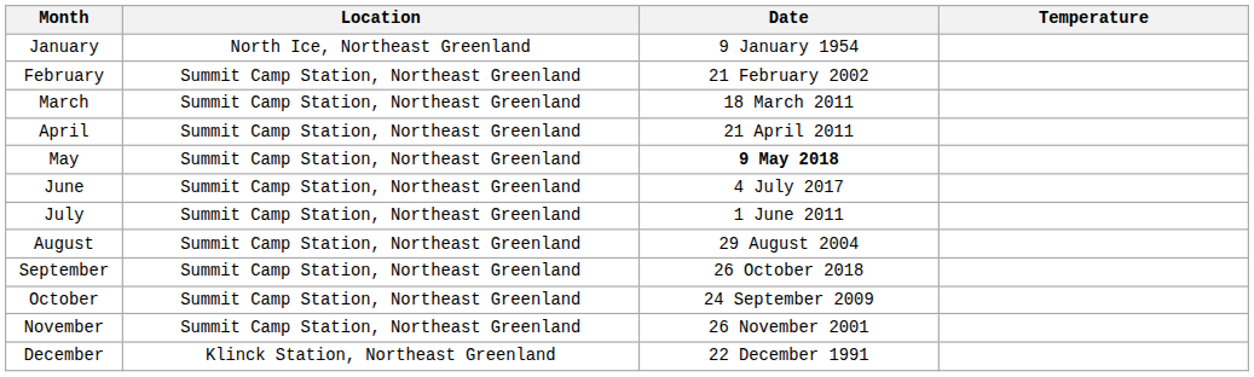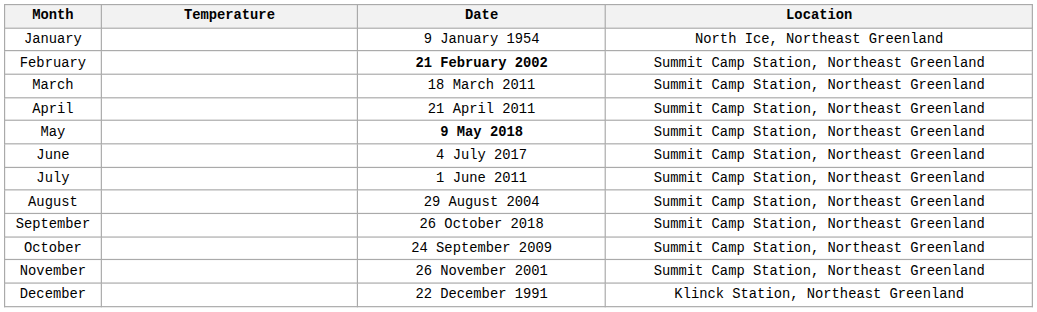 <table class="wikitable" style="font-size:90%; text-align:center; background: #FFFFFF">
 <tr>
 <th width=80 style=background: #FF0000>Month</th>
+<th width=250 style=background: #FF0000>Temperature</th>
+<th width=245 style=background: #FF0000>Date</th>
 <th width=440 style=background: #FF0000>Location</th>
-<th width=245 style=background: #FF0000>Date</th>
-<th width=250 style=background: #FF0000>Temperature</th>
 </tr>
 <tr>
 <td>January</td>
+<td></td>
+<td>9 January 1954</td>
 <td>North Ice, Northeast Greenland</td>
-<td>9 January 1954</td>
-<td></td>
 </tr>
 <tr>
 <td>February</td>
+<td></td>
+<td><strong>21 February 2002</strong></td>
 <td>Summit Camp Station, Northeast Greenland</td>
-<td>21 February 2002</td>
-<td></td>
 </tr>
 <tr>
 <td>March</td>
+<td></td>
+<td>18 March 2011</td>
 <td>Summit Camp Station, Northeast Greenland</td>
-<td>18 March 2011</td>
-<td></td>
 </tr>
 <tr>
 <td>April</td>
+<td></td>
+<td>21 April 2011</td>
 <td>Summit Camp Station, Northeast Greenland</td>
-<td>21 April 2011</td>
-<td></td>
 </tr>
 <tr>
 <td>May</td>
+<td></td>
+<td><strong>9 May 2018</strong></td>
 <td>Summit Camp Station, Northeast Greenland</td>
-<td><strong>9 May 2018</strong></td>
-<td></td>
 </tr>
 <tr>
 <td>June</td>
+<td></td>
+<td>4 July 2017</td>
 <td>Summit Camp Station, Northeast Greenland</td>
-<td>4 July 2017</td>
-<td></td>
 </tr>
 <tr>
 <td>July</td>
+<td></td>
+<td>1 June 2011</td>
 <td>Summit Camp Station, Northeast Greenland</td>
-<td>1 June 2011</td>
-<td></td>
 </tr>
 <tr>
 <td>August</td>
+<td></td>
+<td>29 August 2004</td>
 <td>Summit Camp Station, Northeast Greenland</td>
-<td>29 August 2004</td>
-<td></td>
 </tr>
 <tr>
 <td>September</td>
+<td></td>
+<td>26 October 2018</td>
 <td>Summit Camp Station, Northeast Greenland</td>
-<td>26 October 2018</td>
-<td></td>
 </tr>
 <tr>
 <td>October</td>
+<td></td>
+<td>24 September 2009</td>
 <td>Summit Camp Station, Northeast Greenland</td>
-<td>24 September 2009</td>
-<td></td>
 </tr>
 <tr>
 <td>November</td>
+<td></td>
+<td>26 November 2001</td>
 <td>Summit Camp Station, Northeast Greenland</td>
-<td>26 November 2001</td>
-<td></td>
 </tr>
 <tr>
 <td>December</td>
+<td></td>
+<td>22 December 1991</td>
 <td>Klinck Station, Northeast Greenland</td>
-<td>22 December 1991</td>
-<td></td>
 </tr>
 </table>
